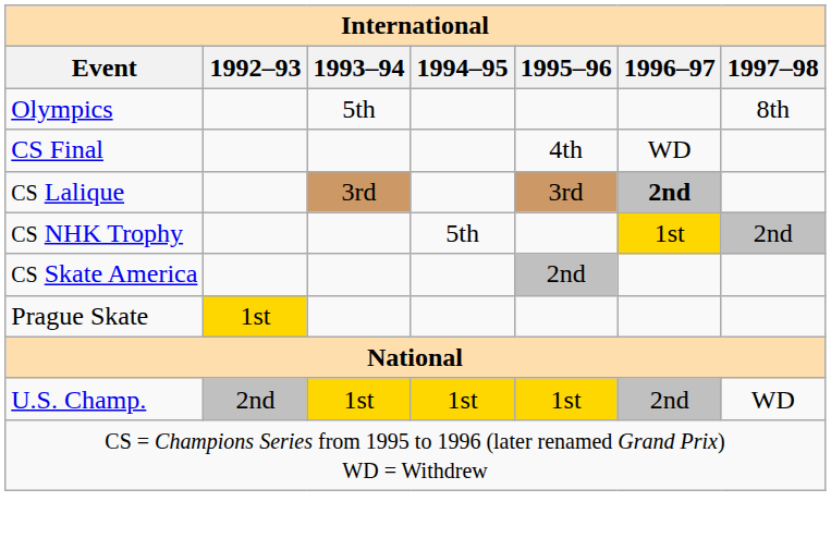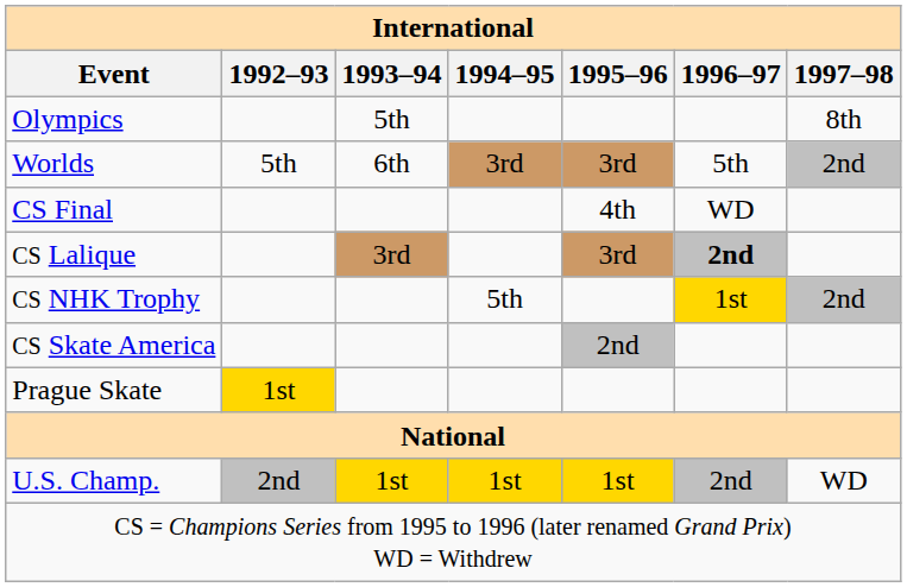 <table class="wikitable" style="text-align:center">
 <tr>
 <th colspan="7" style="background:#ffdead; text-align:center;"><strong>International</strong></th>
 </tr>
 <tr>
 <th>Event</th>
 <th>1992–93</th>
 <th>1993–94</th>
 <th>1994–95</th>
 <th>1995–96</th>
 <th>1996–97</th>
 <th>1997–98</th>
 </tr>
 <tr>
 <td align=left><a href='#'>Olympics</a></td>
 <td></td>
 <td>5th</td>
 <td></td>
 <td></td>
 <td></td>
 <td>8th</td>
+</tr>
+<tr>
+<td align=left><a href='#'>Worlds</a></td>
+<td>5th</td>
+<td>6th</td>
+<td style="background:#c96;">3rd</td>
+<td style="background:#c96;">3rd</td>
+<td>5th</td>
+<td style="background:silver;">2nd</td>
 </tr>
 <tr>
 <td align=left><a href='#'>CS Final</a></td>
 <td></td>
 <td></td>
 <td></td>
 <td>4th</td>
 <td>WD</td>
 <td></td>
 </tr>
 <tr>
 <td align=left><small>CS</small> <a href='#'>Lalique</a></td>
 <td></td>
 <td style="background:#c96;">3rd</td>
 <td></td>
 <td style="background:#c96;">3rd</td>
 <td style="background:silver;"><strong>2nd</strong></td>
 <td></td>
 </tr>
 <tr>
 <td align=left><small>CS</small> <a href='#'>NHK Trophy</a></td>
 <td></td>
 <td></td>
 <td>5th</td>
 <td></td>
 <td style="background:gold;">1st</td>
 <td style="background:silver;">2nd</td>
 </tr>
 <tr>
 <td align=left><small>CS</small> <a href='#'>Skate America</a></td>
 <td></td>
 <td></td>
 <td></td>
 <td style="background:silver;">2nd</td>
 <td></td>
 <td></td>
 </tr>
 <tr>
 <td align=left>Prague Skate</td>
 <td style="background:gold;">1st</td>
 <td></td>
 <td></td>
 <td></td>
 <td></td>
 <td></td>
 </tr>
 <tr>
 <th colspan="7" style="background:#ffdead; text-align:center;"><strong>National</strong></th>
 </tr>
 <tr>
 <td align=left><a href='#'>U.S. Champ.</a></td>
 <td style="background:silver;">2nd</td>
 <td style="background:gold;">1st</td>
 <td style="background:gold;">1st</td>
 <td style="background:gold;">1st</td>
 <td style="background:silver;">2nd</td>
 <td>WD</td>
 </tr>
 <tr>
 <td colspan="7" style="text-align:center;"><small> CS = <em>Champions Series</em> from 1995 to 1996 (later renamed <em>Grand Prix</em>) <br> WD = Withdrew </small></td>
 </tr>
 </table>
